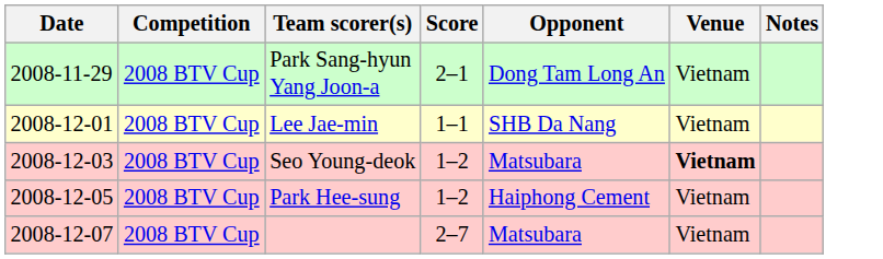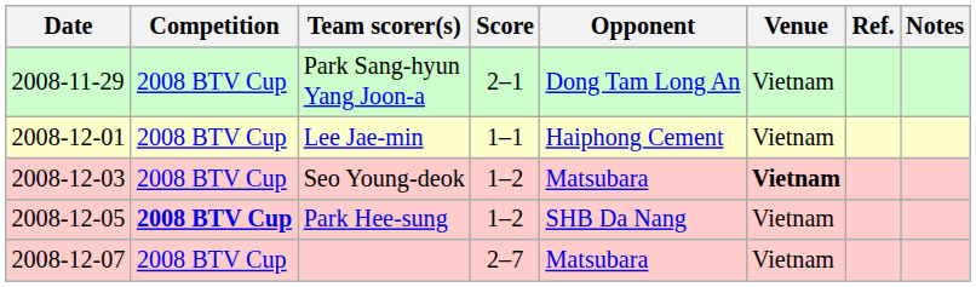 <table class="wikitable" style="font-size:88%;">
 <tr>
 <th>Date</th>
 <th>Competition</th>
 <th>Team scorer(s)</th>
 <th>Score</th>
 <th>Opponent</th>
 <th>Venue</th>
+<th>Ref.</th>
 <th>Notes</th>
 </tr>
 <tr bgcolor="#ccffcc">
 <td>2008-11-29</td>
 <td><a href='#'>2008 BTV Cup</a></td>
 <td>Park Sang-hyun <br><a href='#'>Yang Joon-a</a> </td>
 <td align="center">2–1</td>
 <td> <a href='#'>Dong Tam Long An</a></td>
 <td>Vietnam</td>
 <td></td>
+<td></td>
 </tr>
 <tr bgcolor="#ffffcc">
 <td>2008-12-01</td>
 <td><a href='#'>2008 BTV Cup</a></td>
 <td><a href='#'>Lee Jae-min</a> </td>
 <td align="center">1–1</td>
-<td> <a href='#'>SHB Da Nang</a></td>
+<td> <a href='#'>Haiphong Cement</a></td>
 <td>Vietnam</td>
+<td></td>
 <td></td>
 </tr>
 <tr bgcolor="#ffcccc">
 <td>2008-12-03</td>
 <td><a href='#'>2008 BTV Cup</a></td>
 <td>Seo Young-deok </td>
 <td align="center">1–2</td>
 <td> <a href='#'>Matsubara</a></td>
 <td><strong>Vietnam</strong></td>
 <td></td>
+<td></td>
 </tr>
 <tr bgcolor="#ffcccc">
 <td>2008-12-05</td>
-<td><a href='#'>2008 BTV Cup</a></td>
+<td><strong><a href='#'>2008 BTV Cup</a></strong></td>
 <td><a href='#'>Park Hee-sung</a> </td>
 <td align="center">1–2</td>
-<td> <a href='#'>Haiphong Cement</a></td>
+<td> <a href='#'>SHB Da Nang</a></td>
 <td>Vietnam</td>
+<td></td>
 <td></td>
 </tr>
 <tr bgcolor="#ffcccc">
 <td>2008-12-07</td>
 <td><a href='#'>2008 BTV Cup</a></td>
 <td></td>
 <td align="center">2–7</td>
 <td> <a href='#'>Matsubara</a></td>
 <td>Vietnam</td>
 <td></td>
+<td></td>
 </tr>
 </table>
